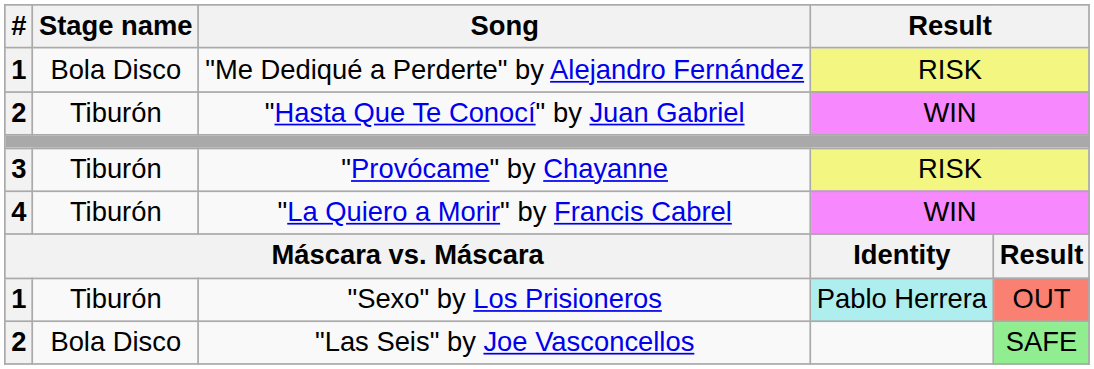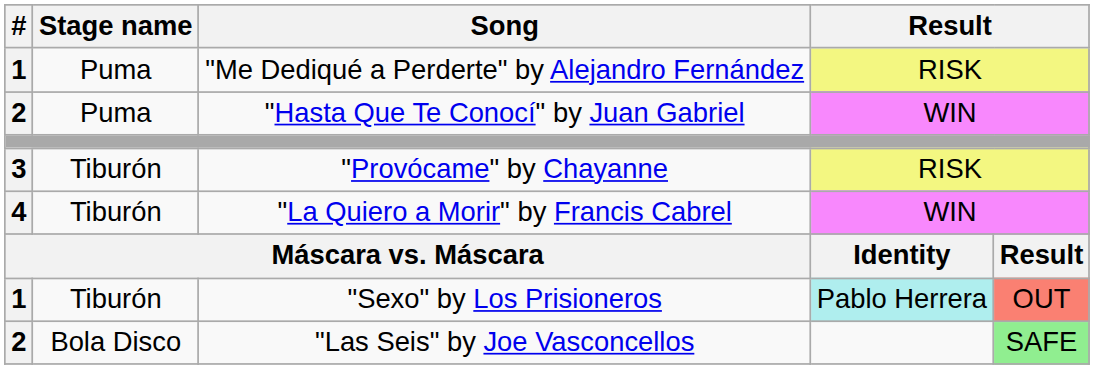 <table class="wikitable plainrowheaders" style="text-align: center;">
 <tr>
 <th>#</th>
 <th>Stage name</th>
 <th>Song</th>
 <th colspan=2>Result</th>
 </tr>
 <tr>
 <th>1</th>
-<td>Bola Disco</td>
+<td>Puma</td>
 <td>"Me Dediqué a Perderte" by <a href='#'>Alejandro Fernández</a></td>
 <td colspan=2 bgcolor=#F3F781>RISK</td>
 </tr>
 <tr>
 <th>2</th>
-<td>Tiburón</td>
+<td>Puma</td>
 <td>"<a href='#'>Hasta Que Te Conocí</a>" by <a href='#'>Juan Gabriel</a></td>
 <td colspan=2 bgcolor=#F888FD>WIN</td>
 </tr>
 <tr>
 <td colspan="5" style="background:darkgray"></td>
 </tr>
 <tr>
 <th>3</th>
 <td>Tiburón</td>
 <td>"<a href='#'>Provócame</a>" by <a href='#'>Chayanne</a></td>
 <td colspan=2 bgcolor=#F3F781>RISK</td>
 </tr>
 <tr>
 <th>4</th>
 <td>Tiburón</td>
 <td>"<a href='#'>La Quiero a Morir</a>" by <a href='#'>Francis Cabrel</a></td>
 <td colspan=2 bgcolor=#F888FD>WIN</td>
 </tr>
 <tr>
 <th colspan="3">Máscara vs. Máscara</th>
 <th>Identity</th>
 <th>Result</th>
 </tr>
 <tr>
 <th>1</th>
 <td>Tiburón</td>
 <td>"Sexo" by <a href='#'>Los Prisioneros</a></td>
 <td style="background: paleturquoise;">Pablo Herrera</td>
 <td bgcolor=salmon>OUT</td>
 </tr>
 <tr>
 <th>2</th>
 <td>Bola Disco</td>
 <td>"Las Seis" by <a href='#'>Joe Vasconcellos</a></td>
 <td></td>
 <td bgcolor=lightgreen>SAFE</td>
 </tr>
 </table>
